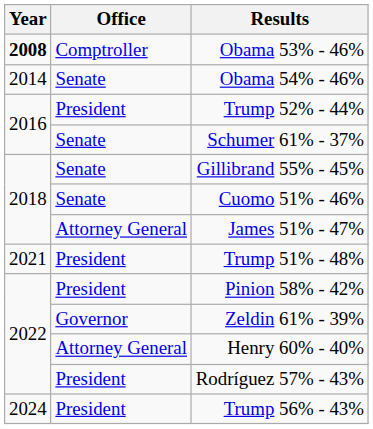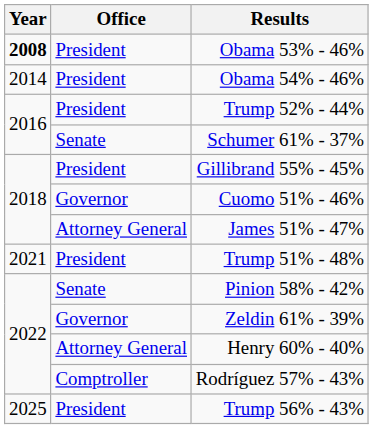 <table class=wikitable>
 <tr>
 <th>Year</th>
 <th>Office</th>
 <th>Results</th>
 </tr>
 <tr>
 <td><strong>2008</strong></td>
-<td><a href='#'>Comptroller</a></td>
+<td><a href='#'>President</a></td>
 <td align="right" ><a href='#'>Obama</a> 53% - 46%</td>
 </tr>
 <tr>
 <td>2014</td>
-<td><a href='#'>Senate</a></td>
+<td><a href='#'>President</a></td>
 <td align="right" ><a href='#'>Obama</a> 54% - 46%</td>
 </tr>
 <tr>
 <td rowspan=2>2016</td>
 <td><a href='#'>President</a></td>
 <td align="right" ><a href='#'>Trump</a> 52% - 44%</td>
 </tr>
 <tr>
 <td><a href='#'>Senate</a></td>
 <td align="right" ><a href='#'>Schumer</a> 61% - 37%</td>
 </tr>
 <tr>
 <td rowspan=3>2018</td>
-<td><a href='#'>Senate</a></td>
+<td><a href='#'>President</a></td>
 <td align="right" ><a href='#'>Gillibrand</a> 55% - 45%</td>
 </tr>
 <tr>
-<td><a href='#'>Senate</a></td>
+<td><a href='#'>Governor</a></td>
 <td align="right" ><a href='#'>Cuomo</a> 51% - 46%</td>
 </tr>
 <tr>
 <td><a href='#'>Attorney General</a></td>
 <td align="right" ><a href='#'>James</a> 51% - 47%</td>
 </tr>
 <tr>
 <td>2021</td>
 <td><a href='#'>President</a></td>
 <td align="right" ><a href='#'>Trump</a> 51% - 48%</td>
 </tr>
 <tr>
 <td rowspan=4>2022</td>
-<td><a href='#'>President</a></td>
+<td><a href='#'>Senate</a></td>
 <td align="right" ><a href='#'>Pinion</a> 58% - 42%</td>
 </tr>
 <tr>
 <td><a href='#'>Governor</a></td>
 <td align="right" ><a href='#'>Zeldin</a> 61% - 39%</td>
 </tr>
 <tr>
 <td><a href='#'>Attorney General</a></td>
 <td align="right" >Henry 60% - 40%</td>
 </tr>
 <tr>
-<td><a href='#'>President</a></td>
+<td><a href='#'>Comptroller</a></td>
 <td align="right" >Rodríguez 57% - 43%</td>
 </tr>
 <tr>
-<td>2024</td>
+<td>2025</td>
 <td><a href='#'>President</a></td>
 <td align="right" ><a href='#'>Trump</a> 56% - 43%</td>
 </tr>
 </table>
